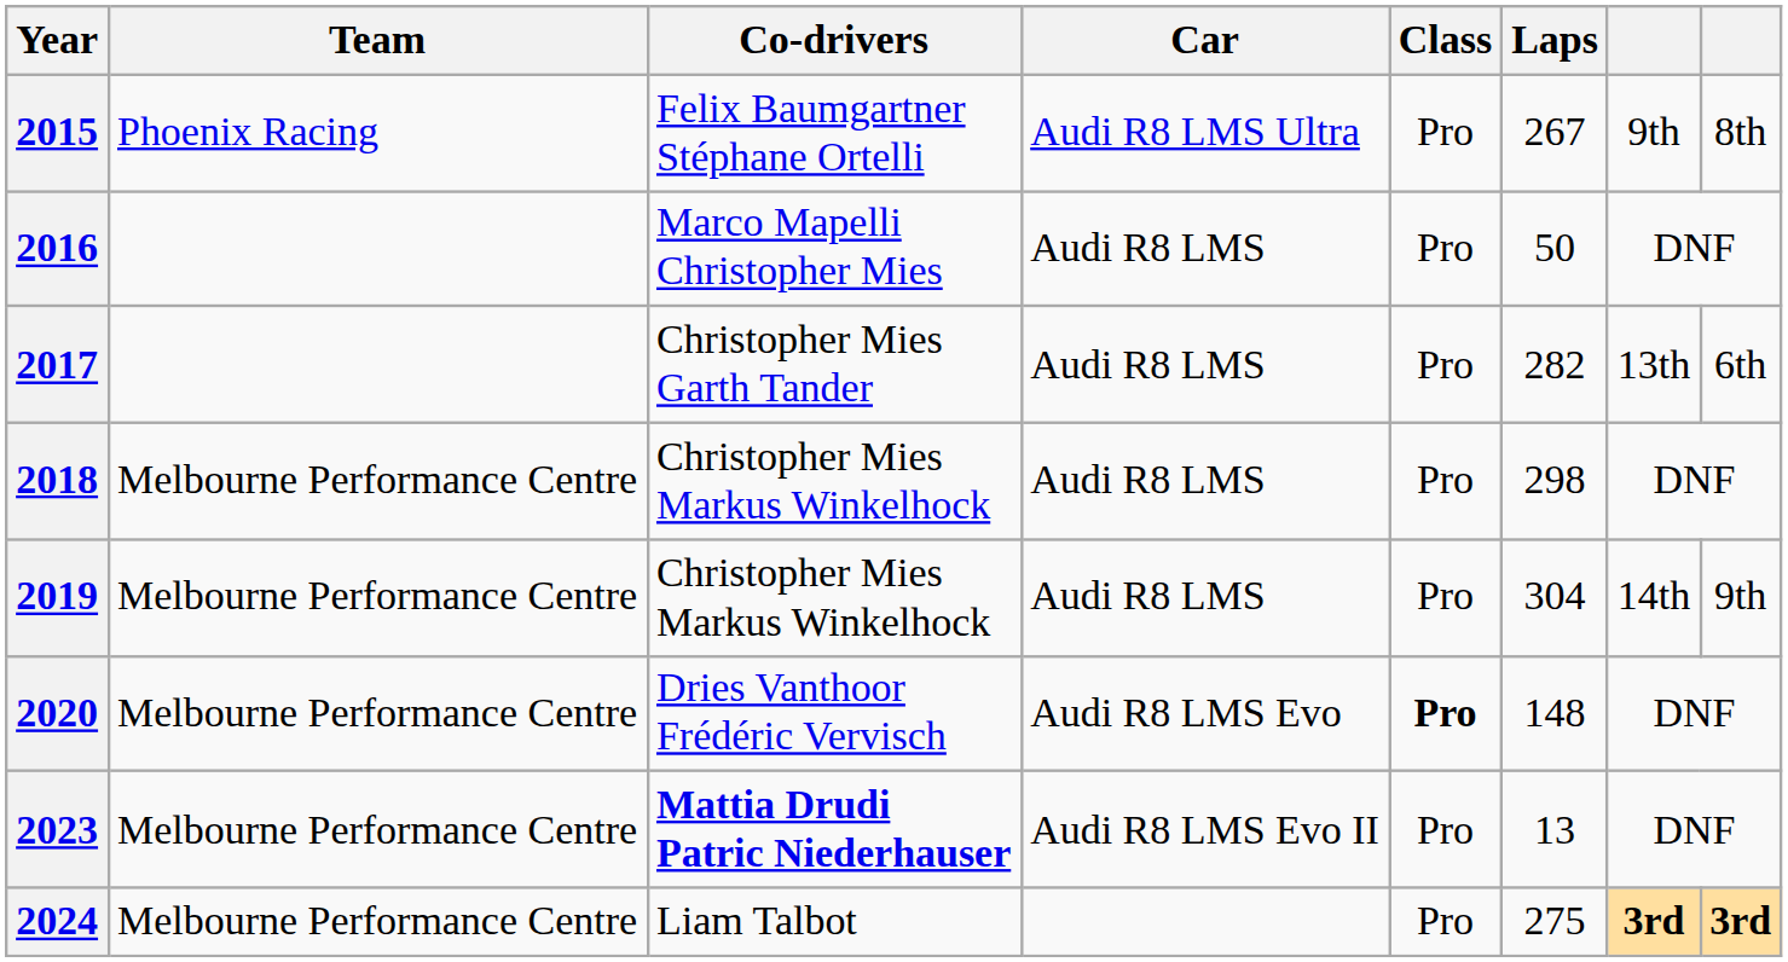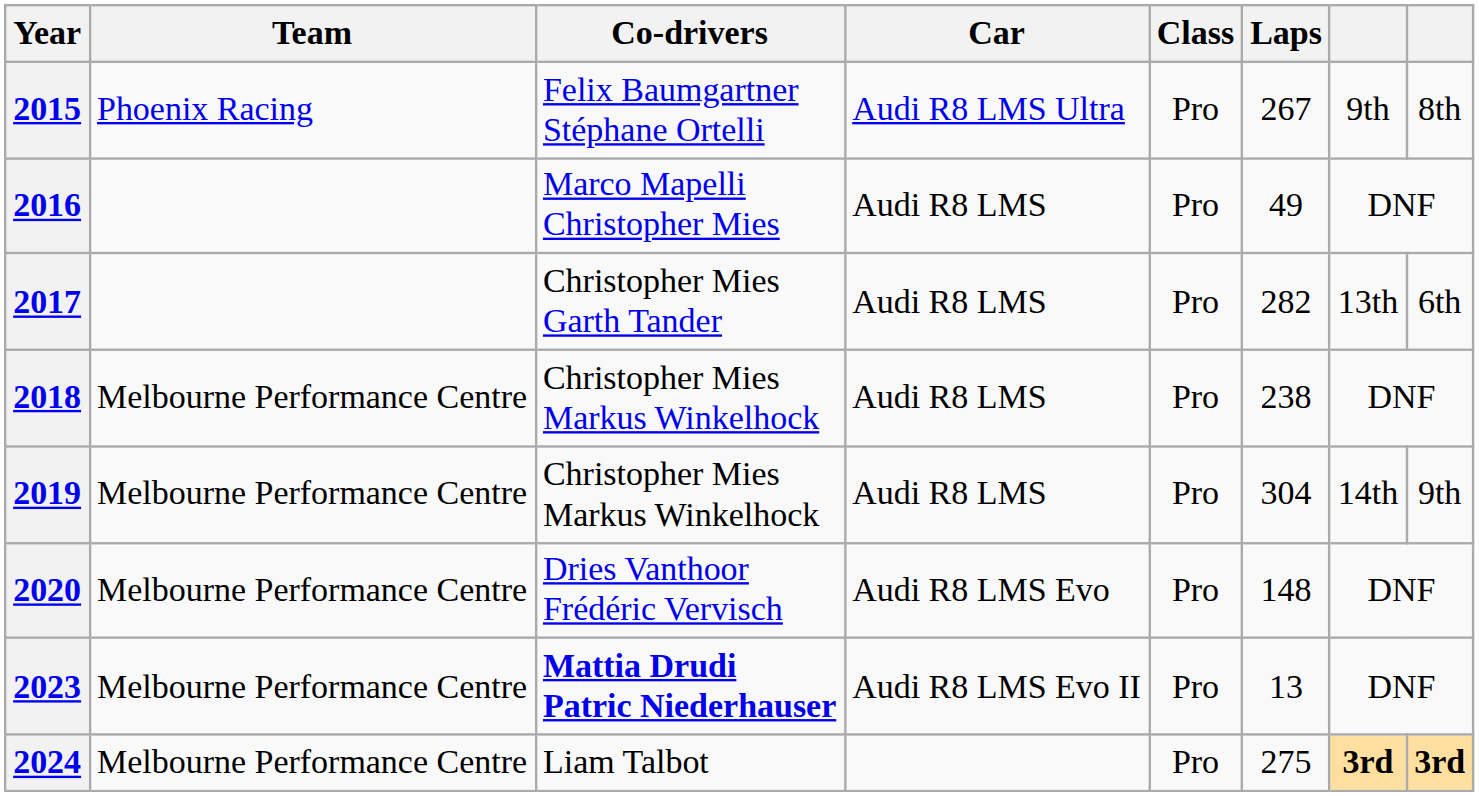 <table class="wikitable" style="font-size:90%">
 <tr>
 <th>Year</th>
 <th>Team</th>
 <th>Co-drivers</th>
 <th>Car</th>
 <th>Class</th>
 <th>Laps</th>
 <th></th>
 <th></th>
 </tr>
 <tr style="text-align:center;">
 <th><a href='#'>2015</a></th>
 <td align="left"> <a href='#'>Phoenix Racing</a></td>
 <td align="left"> <a href='#'>Felix Baumgartner</a><br> <a href='#'>Stéphane Ortelli</a></td>
 <td align="left"><a href='#'>Audi R8 LMS Ultra</a></td>
 <td>Pro</td>
 <td>267</td>
 <td>9th</td>
 <td>8th</td>
 </tr>
 <tr style="text-align:center;">
 <th><a href='#'>2016</a></th>
 <td align="left"></td>
 <td align="left"> <a href='#'>Marco Mapelli</a><br> <a href='#'>Christopher Mies</a></td>
 <td align="left">Audi R8 LMS</td>
 <td>Pro</td>
-<td>50</td>
+<td>49</td>
 <td colspan=2>DNF</td>
 </tr>
 <tr style="text-align:center;">
 <th><a href='#'>2017</a></th>
 <td align="left"></td>
 <td align="left"> Christopher Mies<br> <a href='#'>Garth Tander</a></td>
 <td align="left">Audi R8 LMS</td>
 <td>Pro</td>
 <td>282</td>
 <td>13th</td>
 <td>6th</td>
 </tr>
 <tr style="text-align:center;">
 <th><a href='#'>2018</a></th>
 <td align="left"> Melbourne Performance Centre</td>
 <td align="left"> Christopher Mies<br> <a href='#'>Markus Winkelhock</a></td>
 <td align="left">Audi R8 LMS</td>
 <td>Pro</td>
-<td>298</td>
+<td>238</td>
 <td colspan=2>DNF</td>
 </tr>
 <tr style="text-align:center;">
 <th><a href='#'>2019</a></th>
 <td align="left"> Melbourne Performance Centre</td>
 <td align="left"> Christopher Mies<br> Markus Winkelhock</td>
 <td align="left">Audi R8 LMS</td>
 <td>Pro</td>
 <td>304</td>
 <td>14th</td>
 <td>9th</td>
 </tr>
 <tr style="text-align:center;">
 <th><a href='#'>2020</a></th>
 <td align="left"> Melbourne Performance Centre</td>
 <td align="left"> <a href='#'>Dries Vanthoor</a><br> <a href='#'>Frédéric Vervisch</a></td>
 <td align="left">Audi R8 LMS Evo</td>
-<td><strong>Pro</strong></td>
+<td>Pro</td>
 <td>148</td>
 <td colspan=2>DNF</td>
 </tr>
 <tr style="text-align:center;">
 <th><a href='#'>2023</a></th>
 <td align="left"> Melbourne Performance Centre</td>
 <td align="left"><strong> <a href='#'>Mattia Drudi</a><br> <a href='#'>Patric Niederhauser</a></strong></td>
 <td align="left">Audi R8 LMS Evo II</td>
 <td>Pro</td>
 <td>13</td>
 <td colspan=2>DNF</td>
 </tr>
 <tr style="text-align:center;">
 <th><a href='#'>2024</a></th>
 <td align="left"> Melbourne Performance Centre</td>
 <td align="left"> Liam Talbot<br></td>
 <td align="left"></td>
 <td>Pro</td>
 <td>275</td>
 <td style="background:#FFDF9F;"><strong>3rd</strong></td>
 <td style="background:#FFDF9F;"><strong>3rd</strong></td>
 </tr>
 </table>
